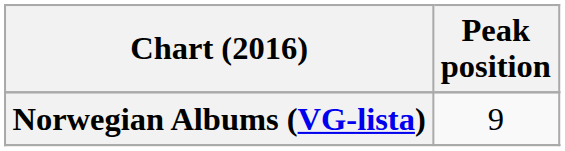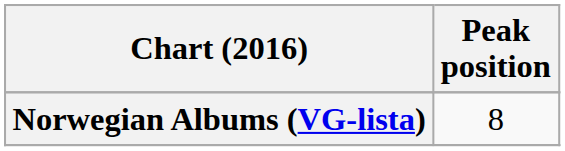 <table class="wikitable sortable plainrowheaders" style="text-align:center">
 <tr>
 <th>Chart (2016)</th>
 <th>Peak<br>position</th>
 </tr>
 <tr>
 </tr>
 <tr>
 </tr>
 <tr>
 </tr>
 <tr>
 </tr>
 <tr>
 </tr>
 <tr>
 </tr>
 <tr>
 </tr>
 <tr>
 </tr>
 <tr>
 </tr>
 <tr>
 </tr>
 <tr>
 </tr>
 <tr>
 </tr>
 <tr>
 </tr>
 <tr>
 <th scope="row">Norwegian Albums (<a href='#'>VG-lista</a>)</th>
-<td>9</td>
+<td>8</td>
 </tr>
 <tr>
 </tr>
 <tr>
 </tr>
 <tr>
 </tr>
 <tr>
 </tr>
 <tr>
 </tr>
 <tr>
 </tr>
 </table>
